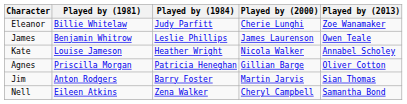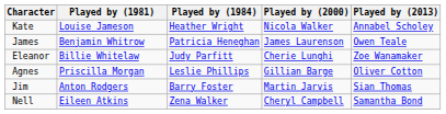 <table class="wikitable" style="font-size:90%">
 <tr>
 <th>Character</th>
 <th width=140px>Played by (1981)</th>
 <th>Played by (1984)</th>
 <th>Played by (2000)</th>
 <th>Played by (2013)</th>
 </tr>
 <tr>
+<td> Kate</td>
+<td><a href='#'>Louise Jameson</a></td>
+<td><a href='#'>Heather Wright</a></td>
+<td><a href='#'>Nicola Walker</a></td>
+<td><a href='#'>Annabel Scholey</a></td>
+</tr>
+<tr>
+<td> James</td>
+<td><a href='#'>Benjamin Whitrow</a></td>
+<td><a href='#'>Patricia Heneghan</a></td>
+<td><a href='#'>James Laurenson</a></td>
+<td><a href='#'>Owen Teale</a></td>
+</tr>
+<tr>
 <td> Eleanor</td>
 <td><a href='#'>Billie Whitelaw</a></td>
 <td><a href='#'>Judy Parfitt</a></td>
 <td><a href='#'>Cherie Lunghi</a></td>
 <td><a href='#'>Zoe Wanamaker</a></td>
 </tr>
 <tr>
-<td> James</td>
-<td><a href='#'>Benjamin Whitrow</a></td>
-<td><a href='#'>Leslie Phillips</a></td>
-<td><a href='#'>James Laurenson</a></td>
-<td><a href='#'>Owen Teale</a></td>
-</tr>
-<tr>
-<td> Kate</td>
-<td><a href='#'>Louise Jameson</a></td>
-<td><a href='#'>Heather Wright</a></td>
-<td><a href='#'>Nicola Walker</a></td>
-<td><a href='#'>Annabel Scholey</a></td>
-</tr>
-<tr>
 <td> Agnes</td>
 <td><a href='#'>Priscilla Morgan</a></td>
-<td><a href='#'>Patricia Heneghan</a></td>
+<td><a href='#'>Leslie Phillips</a></td>
 <td><a href='#'>Gillian Barge</a></td>
 <td><a href='#'>Oliver Cotton</a></td>
 </tr>
 <tr>
 <td> Jim</td>
 <td><a href='#'>Anton Rodgers</a></td>
 <td><a href='#'>Barry Foster</a></td>
 <td><a href='#'>Martin Jarvis</a></td>
 <td><a href='#'>Sian Thomas</a></td>
 </tr>
 <tr>
 <td> Nell</td>
 <td><a href='#'>Eileen Atkins</a></td>
 <td><a href='#'>Zena Walker</a></td>
 <td><a href='#'>Cheryl Campbell</a></td>
 <td><a href='#'>Samantha Bond</a></td>
 </tr>
 </table>
